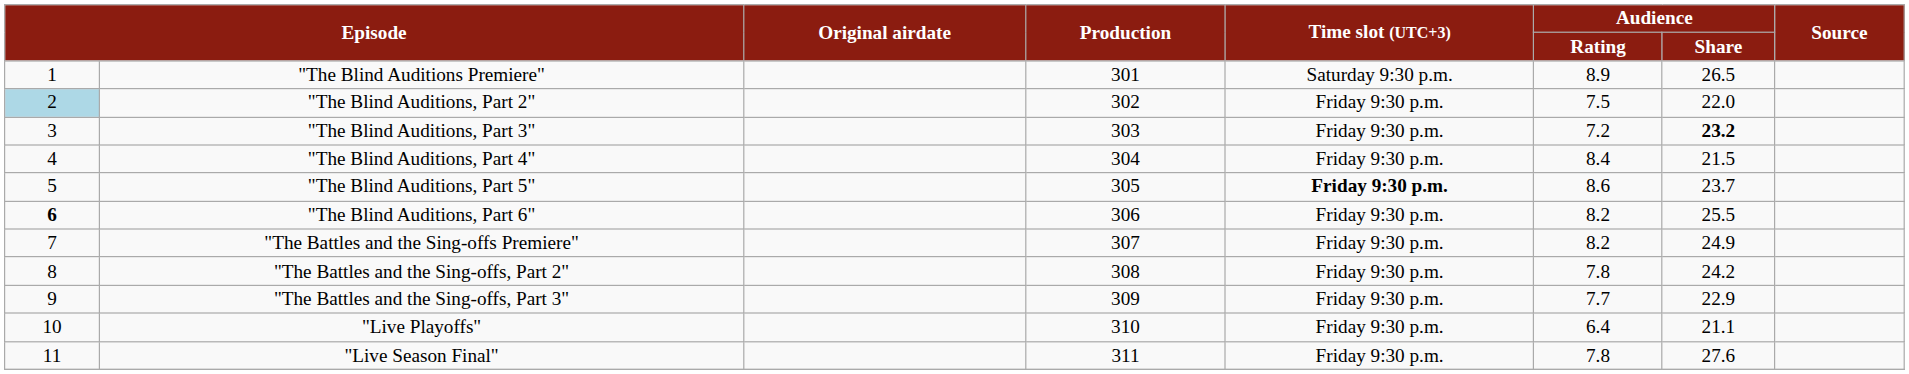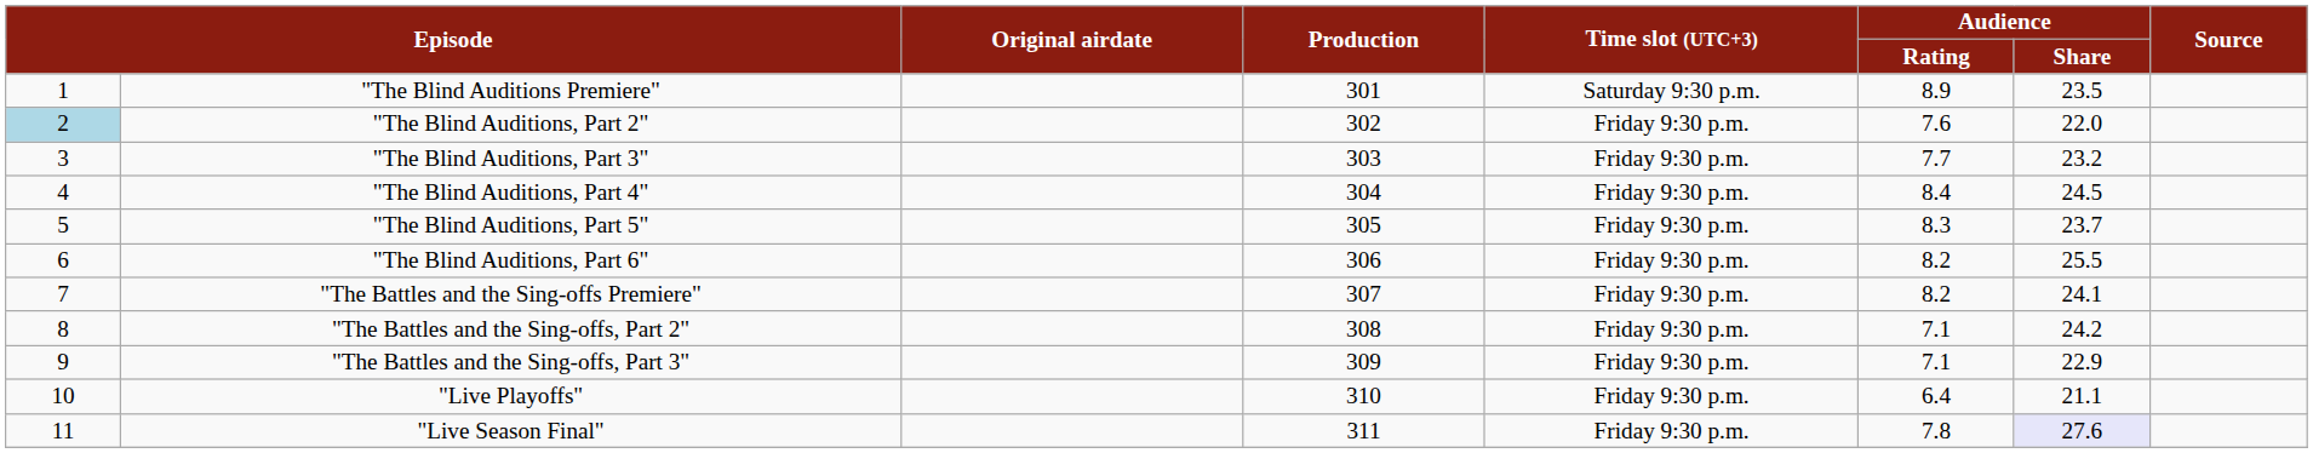 <table class="wikitable" style="text-align:center; line-height:16px; width:100%;">
 <tr>
 <th style="background:#8b1c10; color:white;" rowspan="2" colspan="2">Episode</th>
 <th style="background:#8b1c10; color:white;" rowspan="2">Original airdate</th>
 <th style="background:#8b1c10; color:white;" rowspan="2">Production</th>
 <th style="background:#8b1c10; color:white;" rowspan="2">Time slot <small>(UTC+3)</small></th>
 <th style="background:#8b1c10; color:white;" colspan="2">Audience</th>
 <th style="background:#8b1c10; color:white;" rowspan="2">Source</th>
 </tr>
 <tr>
 <th style="background:#8b1c10; color:white;">Rating</th>
 <th style="background:#8b1c10; color:white;">Share</th>
 </tr>
 <tr>
 <td style="width:05%;">1</td>
 <td>"The Blind Auditions Premiere"</td>
 <td></td>
 <td>301</td>
 <td>Saturday 9:30 p.m.</td>
 <td>8.9</td>
-<td>26.5</td>
+<td>23.5</td>
 <td></td>
 </tr>
 <tr>
 <td style="background: lightblue; width:05%;">2</td>
 <td>"The Blind Auditions, Part 2"</td>
 <td></td>
 <td>302</td>
 <td>Friday 9:30 p.m.</td>
-<td>7.5</td>
+<td>7.6</td>
 <td>22.0</td>
 <td></td>
 </tr>
 <tr>
 <td style="width:05%;">3</td>
 <td>"The Blind Auditions, Part 3"</td>
 <td></td>
 <td>303</td>
 <td>Friday 9:30 p.m.</td>
-<td>7.2</td>
-<td><strong>23.2</strong></td>
+<td>7.7</td>
+<td>23.2</td>
 <td></td>
 </tr>
 <tr>
 <td style="width:05%;">4</td>
 <td>"The Blind Auditions, Part 4"</td>
 <td></td>
 <td>304</td>
 <td>Friday 9:30 p.m.</td>
 <td>8.4</td>
-<td>21.5</td>
+<td>24.5</td>
 <td></td>
 </tr>
 <tr>
 <td style="width:05%;">5</td>
 <td>"The Blind Auditions, Part 5"</td>
 <td></td>
 <td>305</td>
-<td><strong>Friday 9:30 p.m.</strong></td>
-<td>8.6</td>
+<td>Friday 9:30 p.m.</td>
+<td>8.3</td>
 <td>23.7</td>
 <td></td>
 </tr>
 <tr>
-<td style="width:05%;"><strong>6</strong></td>
+<td style="width:05%;">6</td>
 <td>"The Blind Auditions, Part 6"</td>
 <td></td>
 <td>306</td>
 <td>Friday 9:30 p.m.</td>
 <td>8.2</td>
 <td>25.5</td>
 <td></td>
 </tr>
 <tr>
 <td style="width:05%;">7</td>
 <td>"The Battles and the Sing-offs Premiere"</td>
 <td></td>
 <td>307</td>
 <td>Friday 9:30 p.m.</td>
 <td>8.2</td>
-<td>24.9</td>
+<td>24.1</td>
 <td></td>
 </tr>
 <tr>
 <td style="width:05%;">8</td>
 <td>"The Battles and the Sing-offs, Part 2"</td>
 <td></td>
 <td>308</td>
 <td>Friday 9:30 p.m.</td>
-<td>7.8</td>
+<td>7.1</td>
 <td>24.2</td>
 <td></td>
 </tr>
 <tr>
 <td style="width:05%;">9</td>
 <td>"The Battles and the Sing-offs, Part 3"</td>
 <td></td>
 <td>309</td>
 <td>Friday 9:30 p.m.</td>
-<td>7.7</td>
+<td>7.1</td>
 <td>22.9</td>
 <td></td>
 </tr>
 <tr>
 <td style="width:05%;">10</td>
 <td>"Live Playoffs"</td>
 <td></td>
 <td>310</td>
 <td>Friday 9:30 p.m.</td>
 <td>6.4</td>
 <td>21.1</td>
 <td></td>
 </tr>
 <tr>
 <td style="width:05%;">11</td>
 <td>"Live Season Final"</td>
 <td></td>
 <td>311</td>
 <td>Friday 9:30 p.m.</td>
 <td>7.8</td>
-<td>27.6</td>
+<td style="background: lavender;">27.6</td>
 <td></td>
 </tr>
 <tr>
 </tr>
 </table>
